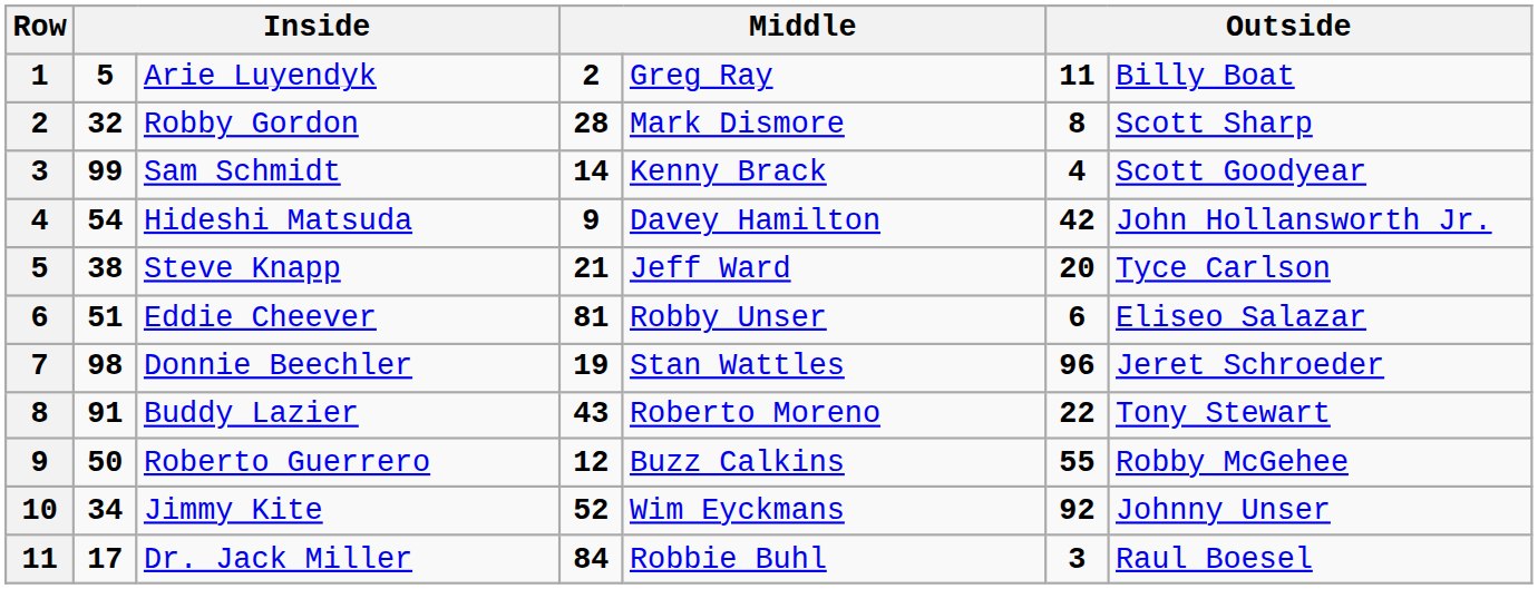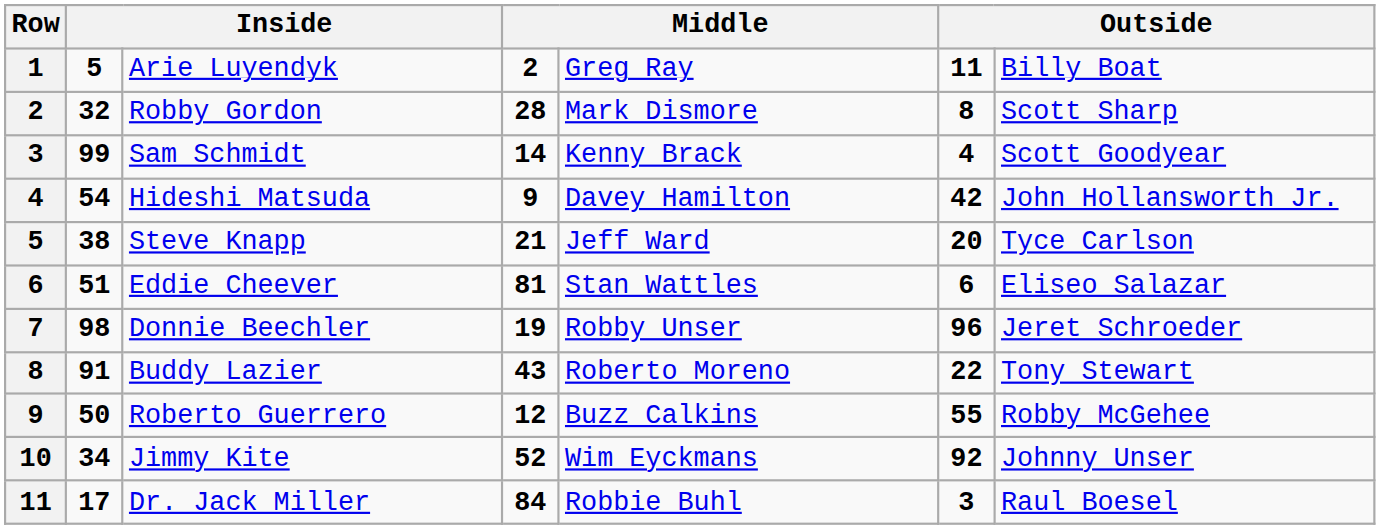 <table class="wikitable" style="font-size: 95%;">
 <tr>
 <th>Row</th>
 <th colspan=2 width="195">Inside</th>
 <th colspan=2 width="195">Middle</th>
 <th colspan=2 width="195">Outside</th>
 </tr>
 <tr>
 <th>1</th>
 <td align="center" width="20"><strong>5</strong></td>
 <td> <a href='#'>Arie Luyendyk</a> <strong></strong></td>
 <td align="center" width="20"><strong>2</strong></td>
 <td> <a href='#'>Greg Ray</a></td>
 <td align="center" width="20"><strong>11</strong></td>
 <td> <a href='#'>Billy Boat</a></td>
 </tr>
 <tr>
 <th>2</th>
 <td align="center" width="20"><strong>32</strong></td>
 <td> <a href='#'>Robby Gordon</a></td>
 <td align="center" width="20"><strong>28</strong></td>
 <td> <a href='#'>Mark Dismore</a></td>
 <td align="center" width="20"><strong>8</strong></td>
 <td> <a href='#'>Scott Sharp</a></td>
 </tr>
 <tr>
 <th>3</th>
 <td align="center" width="20"><strong>99</strong></td>
 <td> <a href='#'>Sam Schmidt</a></td>
 <td align="center" width="20"><strong>14</strong></td>
 <td> <a href='#'>Kenny Brack</a></td>
 <td align="center" width="20"><strong>4</strong></td>
 <td> <a href='#'>Scott Goodyear</a></td>
 </tr>
 <tr>
 <th>4</th>
 <td align="center" width="20"><strong>54</strong></td>
 <td> <a href='#'>Hideshi Matsuda</a></td>
 <td align="center" width="20"><strong>9</strong></td>
 <td> <a href='#'>Davey Hamilton</a></td>
 <td align="center" width="20"><strong>42</strong></td>
 <td> <a href='#'>John Hollansworth Jr.</a> <strong></strong></td>
 </tr>
 <tr>
 <th>5</th>
 <td align="center" width="20"><strong>38</strong></td>
 <td> <a href='#'>Steve Knapp</a></td>
 <td align="center" width="20"><strong>21</strong></td>
 <td> <a href='#'>Jeff Ward</a></td>
 <td align="center" width="20"><strong>20</strong></td>
 <td> <a href='#'>Tyce Carlson</a></td>
 </tr>
 <tr>
 <th>6</th>
 <td align="center" width="20"><strong>51</strong></td>
 <td> <a href='#'>Eddie Cheever</a> <strong></strong></td>
 <td align="center" width="20"><strong>81</strong></td>
-<td> <a href='#'>Robby Unser</a></td>
+<td> <a href='#'>Stan Wattles</a></td>
 <td align="center" width="20"><strong>6</strong></td>
 <td> <a href='#'>Eliseo Salazar</a></td>
 </tr>
 <tr>
 <th>7</th>
 <td align="center" width="20"><strong>98</strong></td>
 <td> <a href='#'>Donnie Beechler</a></td>
 <td align="center" width="20"><strong>19</strong></td>
-<td> <a href='#'>Stan Wattles</a></td>
+<td> <a href='#'>Robby Unser</a></td>
 <td align="center" width="20"><strong>96</strong></td>
 <td> <a href='#'>Jeret Schroeder</a> <strong></strong></td>
 </tr>
 <tr>
 <th>8</th>
 <td align="center" width="20"><strong>91</strong></td>
 <td> <a href='#'>Buddy Lazier</a> <strong></strong></td>
 <td align="center" width="20"><strong>43</strong></td>
 <td> <a href='#'>Roberto Moreno</a></td>
 <td align="center" width="20"><strong>22</strong></td>
 <td> <a href='#'>Tony Stewart</a></td>
 </tr>
 <tr>
 <th>9</th>
 <td align="center" width="20"><strong>50</strong></td>
 <td> <a href='#'>Roberto Guerrero</a></td>
 <td align="center" width="20"><strong>12</strong></td>
 <td> <a href='#'>Buzz Calkins</a></td>
 <td align="center" width="20"><strong>55</strong></td>
 <td> <a href='#'>Robby McGehee</a> <strong></strong></td>
 </tr>
 <tr>
 <th>10</th>
 <td align="center" width="20"><strong>34</strong></td>
 <td> <a href='#'>Jimmy Kite</a></td>
 <td align="center" width="20"><strong>52</strong></td>
 <td> <a href='#'>Wim Eyckmans</a> <strong></strong></td>
 <td align="center" width="20"><strong>92</strong></td>
 <td> <a href='#'>Johnny Unser</a></td>
 </tr>
 <tr>
 <th>11</th>
 <td align="center" width="20"><strong>17</strong></td>
 <td> <a href='#'>Dr. Jack Miller</a></td>
 <td align="center" width="20"><strong>84</strong></td>
 <td> <a href='#'>Robbie Buhl</a></td>
 <td align="center" width="20"><strong>3</strong></td>
 <td> <a href='#'>Raul Boesel</a></td>
 </tr>
 </table>
